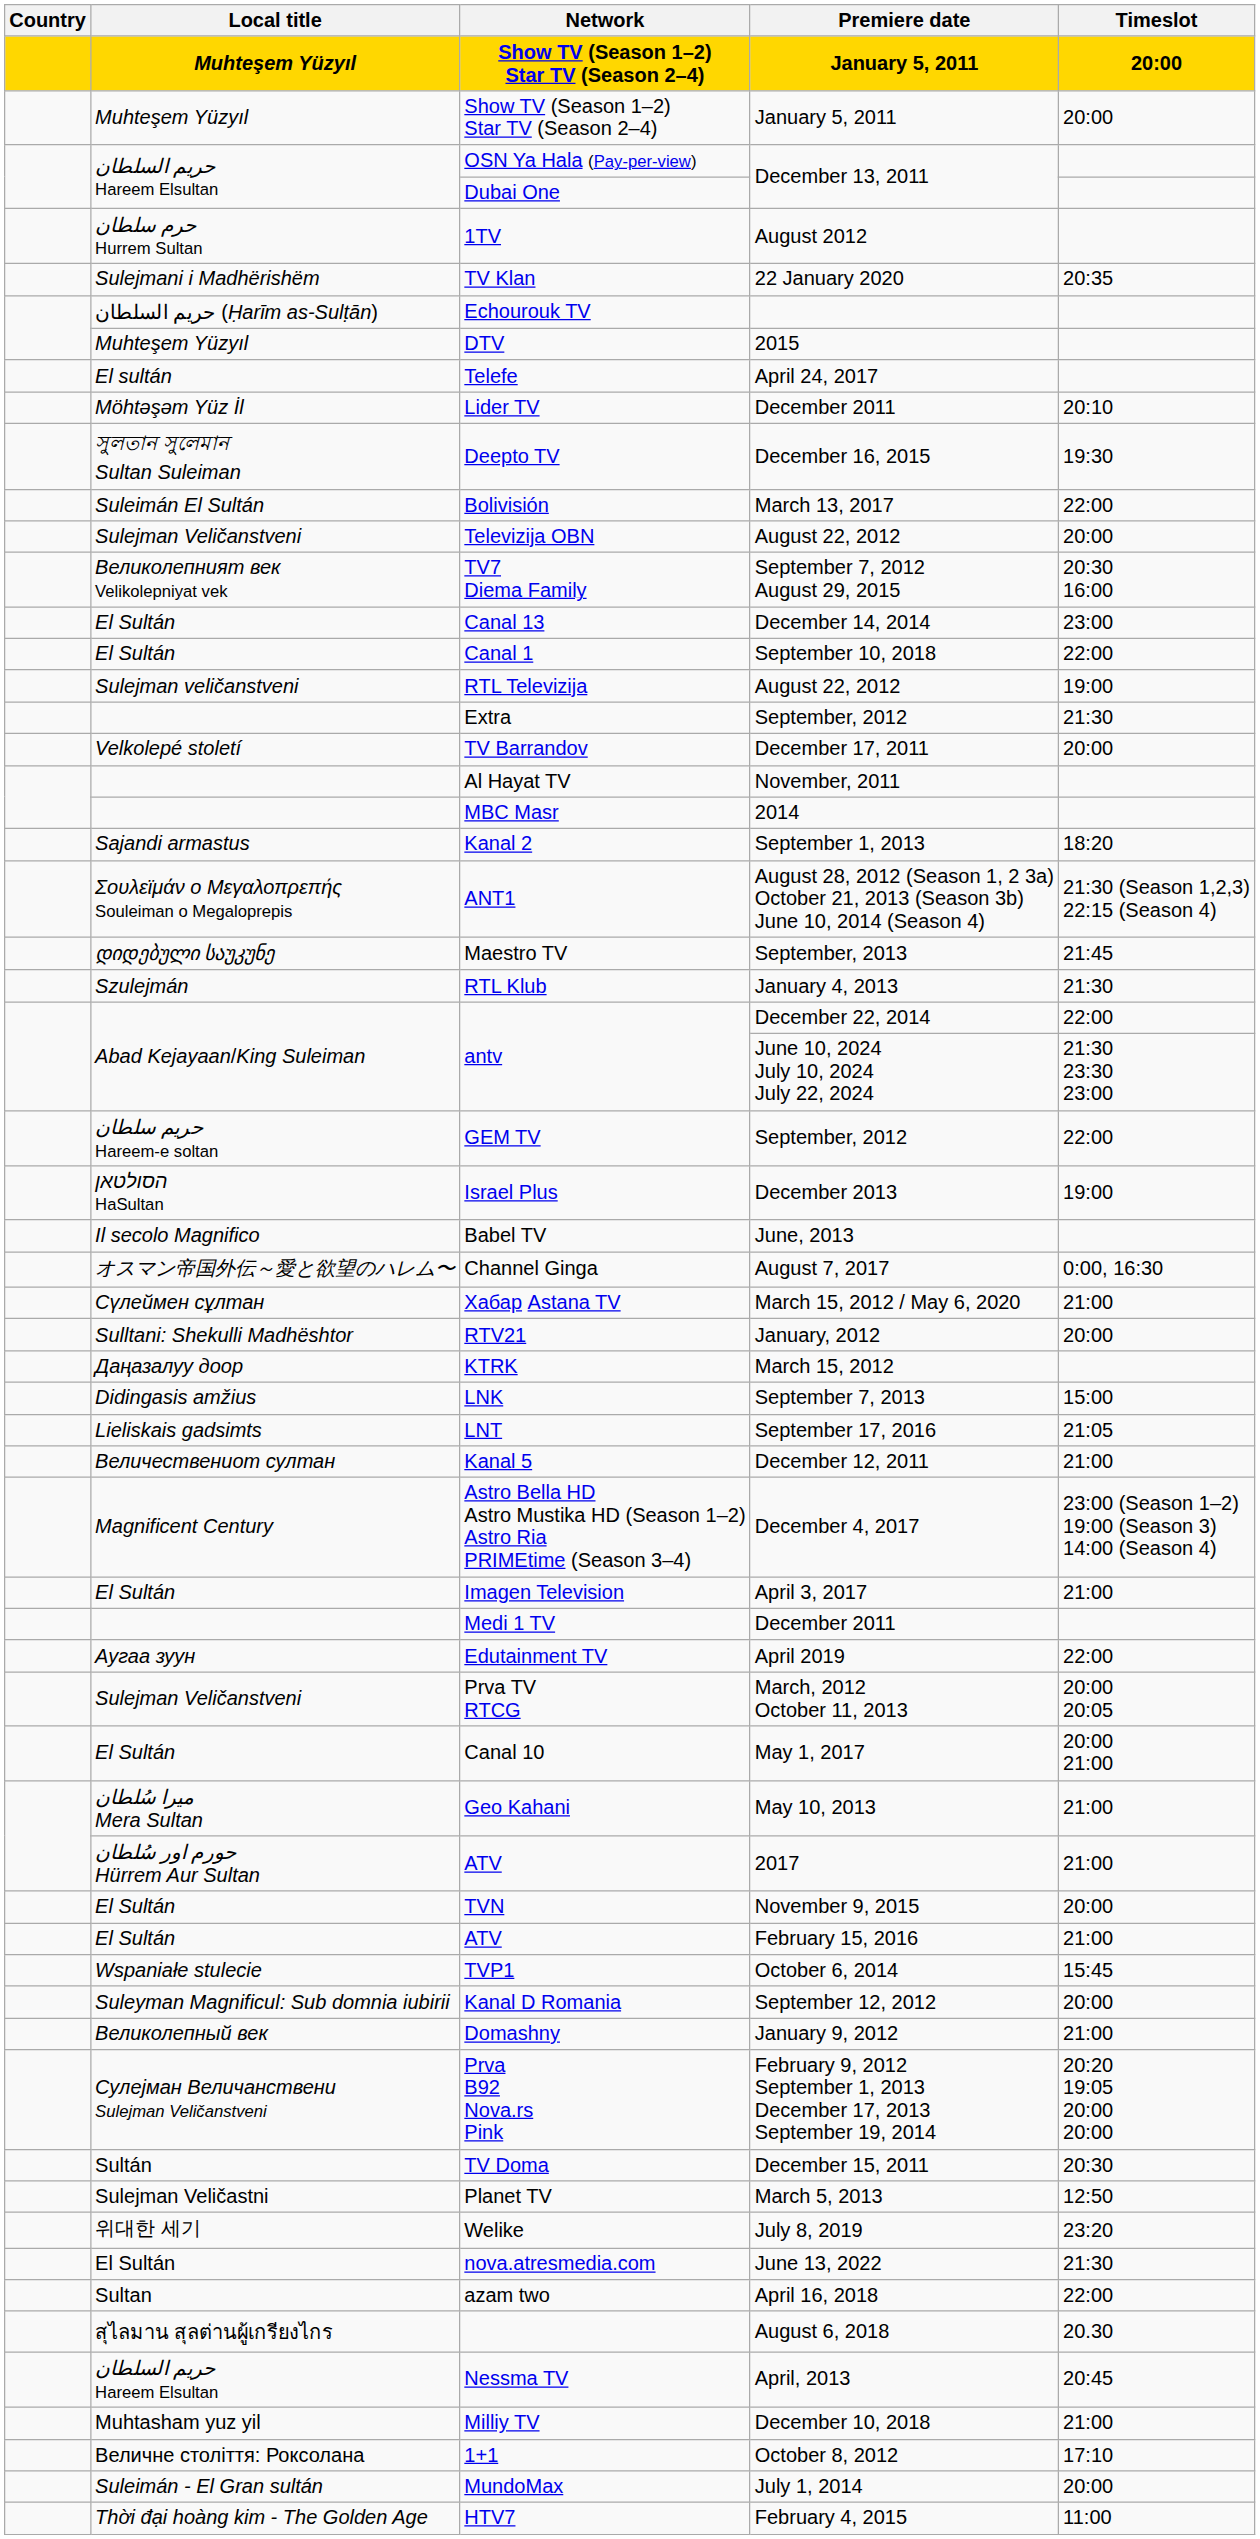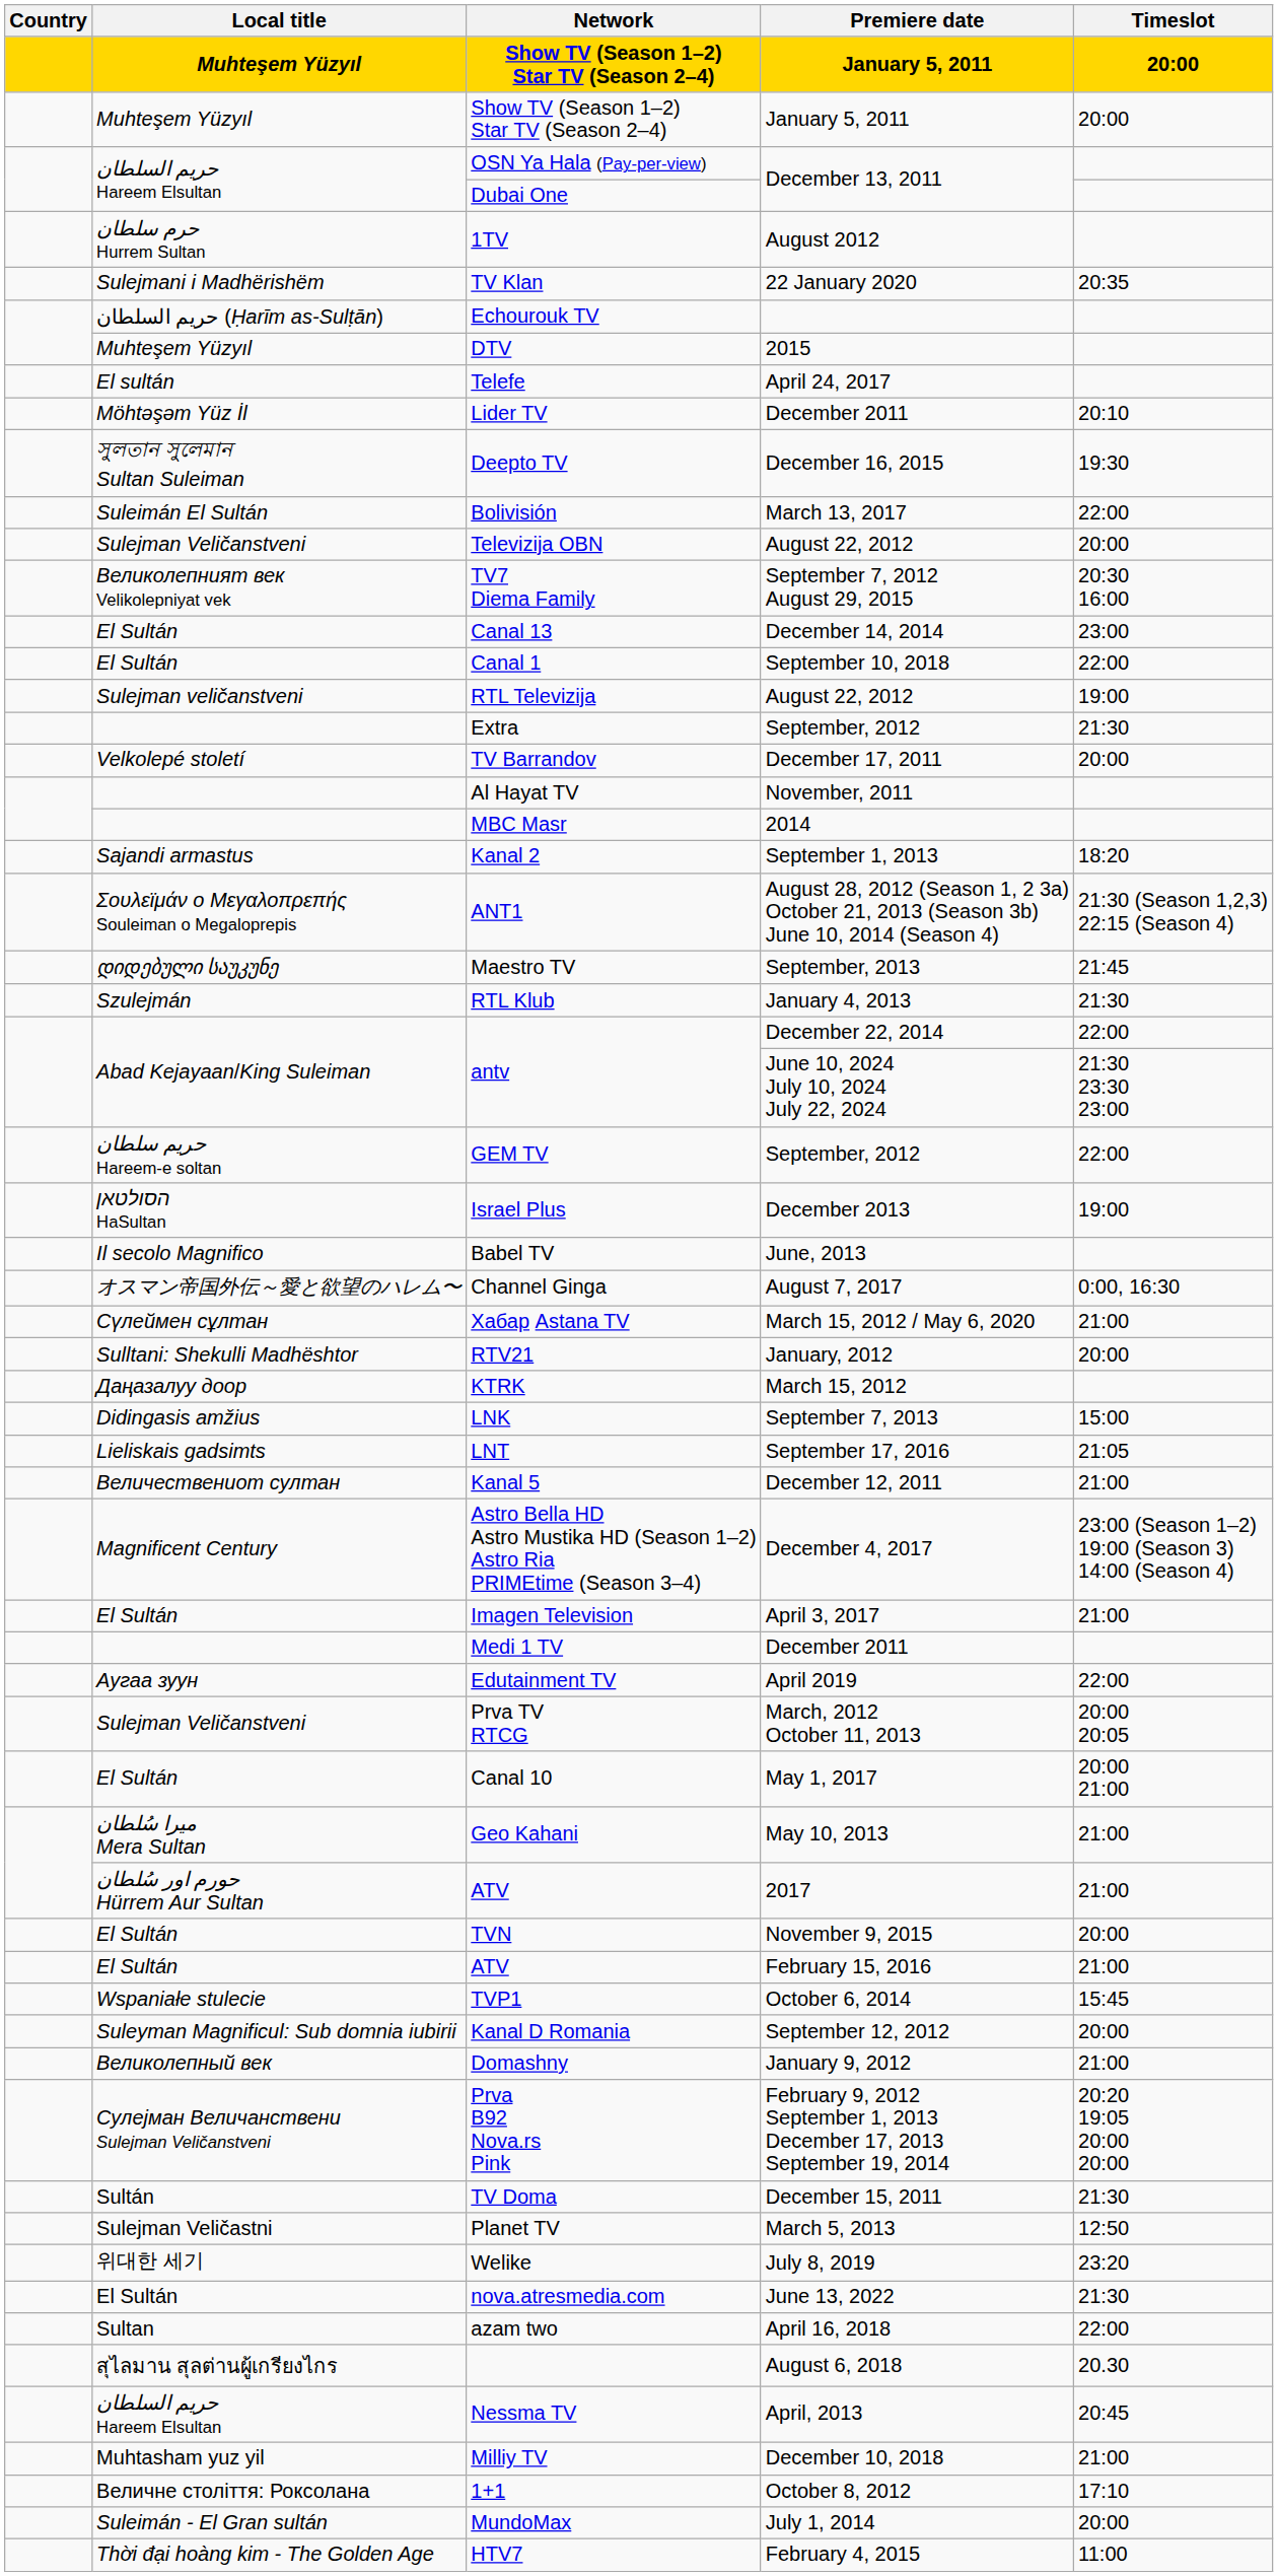 <table class="wikitable">
 <tr>
 <th>Country</th>
 <th>Local title</th>
 <th>Network</th>
 <th>Premiere date</th>
 <th>Timeslot</th>
 </tr>
 <tr>
 <th scope="col" style="background-color:gold;"></th>
 <th scope="col" style="background-color:gold;"><em>Muhteşem Yüzyıl</em></th>
 <th scope="col" style="background-color:gold;"><a href='#'>Show TV</a> (Season 1–2)<br><a href='#'>Star TV</a> (Season 2–4)</th>
 <th scope="col" style="background-color:gold;">January 5, 2011</th>
 <th scope="col" style="background-color:gold;">20:00</th>
 </tr>
 <tr>
 <td></td>
 <td><em>Muhteşem Yüzyıl</em></td>
 <td><a href='#'>Show TV</a> (Season 1–2)<br><a href='#'>Star TV</a> (Season 2–4)</td>
 <td>January 5, 2011</td>
 <td>20:00</td>
 </tr>
 <tr>
 <td rowspan=2></td>
 <td rowspan=2><em>حريم السلطان</em><br><small>Hareem Elsultan</small></td>
 <td><a href='#'>OSN Ya Hala</a> <small>(<a href='#'>Pay-per-view</a>)</small></td>
 <td rowspan=2>December 13, 2011</td>
 <td></td>
 </tr>
 <tr>
 <td><a href='#'>Dubai One</a></td>
 <td></td>
 </tr>
 <tr>
 <td></td>
 <td><em>حرم سلطان</em><br><small>Hurrem Sultan</small></td>
 <td><a href='#'>1TV</a></td>
 <td>August 2012</td>
 <td></td>
 </tr>
 <tr>
 <td></td>
 <td><em>Sulejmani i Madhërishëm</em></td>
 <td><a href='#'>TV Klan</a></td>
 <td>22 January 2020</td>
 <td>20:35</td>
 </tr>
 <tr>
 <td rowspan="2"></td>
 <td>حريم السلطان (<em>Ḥarīm as-Sulṭān</em>)</td>
 <td><a href='#'>Echourouk TV</a></td>
 <td></td>
 <td></td>
 </tr>
 <tr>
 <td><em>Muhteşem Yüzyıl</em></td>
 <td><a href='#'>DTV</a></td>
 <td>2015</td>
 <td></td>
 </tr>
 <tr>
 <td></td>
 <td><em>El sultán</em></td>
 <td><a href='#'>Telefe</a></td>
 <td>April 24, 2017</td>
 <td></td>
 </tr>
 <tr>
 <td></td>
 <td><em>Möhtəşəm Yüz İl</em></td>
 <td><a href='#'>Lider TV</a></td>
 <td>December 2011</td>
 <td>20:10</td>
 </tr>
 <tr>
 <td></td>
 <td><em>সুলতান সুলেমান<br>Sultan Suleiman</em></td>
 <td><a href='#'>Deepto TV</a></td>
 <td>December 16, 2015</td>
 <td>19:30</td>
 </tr>
 <tr>
 <td></td>
 <td><em>Suleimán El Sultán</em></td>
 <td><a href='#'>Bolivisión</a></td>
 <td>March 13, 2017</td>
 <td>22:00</td>
 </tr>
 <tr>
 <td></td>
 <td><em>Sulejman Veličanstveni</em></td>
 <td><a href='#'>Televizija OBN</a></td>
 <td>August 22, 2012</td>
 <td>20:00</td>
 </tr>
 <tr>
 <td></td>
 <td><em>Великолепният век</em><br><small>Velikolepniyat vek</small></td>
 <td><a href='#'>TV7</a><br><a href='#'>Diema Family</a></td>
 <td>September 7, 2012<br>August 29, 2015</td>
 <td>20:30<br>16:00</td>
 </tr>
 <tr>
 <td></td>
 <td><em>El Sultán</em></td>
 <td><a href='#'>Canal 13</a></td>
 <td>December 14, 2014</td>
 <td>23:00</td>
 </tr>
 <tr>
 <td></td>
 <td><em>El Sultán</em></td>
 <td><a href='#'>Canal 1</a></td>
 <td>September 10, 2018</td>
 <td>22:00</td>
 </tr>
 <tr>
 <td></td>
 <td><em>Sulejman veličanstveni</em></td>
 <td><a href='#'>RTL Televizija</a></td>
 <td>August 22, 2012</td>
 <td>19:00</td>
 </tr>
 <tr>
 <td></td>
 <td></td>
 <td>Extra</td>
 <td>September, 2012</td>
 <td>21:30</td>
 </tr>
 <tr>
 <td></td>
 <td><em>Velkolepé století</em></td>
 <td><a href='#'>TV Barrandov</a></td>
 <td>December 17, 2011</td>
 <td>20:00</td>
 </tr>
 <tr>
 <td rowspan=2></td>
 <td></td>
 <td>Al Hayat TV</td>
 <td>November, 2011</td>
 <td></td>
 </tr>
 <tr>
 <td></td>
 <td><a href='#'>MBC Masr</a></td>
 <td>2014</td>
 <td></td>
 </tr>
 <tr>
 <td></td>
 <td><em>Sajandi armastus</em></td>
 <td><a href='#'>Kanal 2</a></td>
 <td>September 1, 2013</td>
 <td>18:20</td>
 </tr>
 <tr>
 <td></td>
 <td><em>Σουλεϊμάν ο Μεγαλοπρεπής</em><br><small>Souleiman o Megaloprepis</small></td>
 <td><a href='#'>ANT1</a></td>
 <td>August 28, 2012 (Season 1, 2 3a)<br>October 21, 2013 (Season 3b)<br> June 10, 2014 (Season 4)</td>
 <td>21:30 (Season 1,2,3)<br>22:15 (Season 4)</td>
 </tr>
 <tr>
 <td></td>
 <td><em>დიდებული საუკუნე</em></td>
 <td>Maestro TV</td>
 <td>September, 2013</td>
 <td>21:45</td>
 </tr>
 <tr>
 <td></td>
 <td><em>Szulejmán</em></td>
 <td><a href='#'>RTL Klub</a></td>
 <td>January 4, 2013</td>
 <td>21:30</td>
 </tr>
 <tr>
 <td rowspan="2"></td>
 <td rowspan="2"><em>Abad Kejayaan</em>/<em>King Suleiman</em></td>
 <td rowspan="2"><a href='#'>antv</a></td>
 <td>December 22, 2014</td>
 <td>22:00</td>
 </tr>
 <tr>
 <td>June 10, 2024<br>July 10, 2024<br>July 22, 2024</td>
 <td>21:30<br>23:30<br>23:00</td>
 </tr>
 <tr>
 <td></td>
 <td><em>حريم سلطان</em><br><small>Hareem-e soltan</small></td>
 <td><a href='#'>GEM TV</a></td>
 <td>September, 2012</td>
 <td>22:00</td>
 </tr>
 <tr>
 <td></td>
 <td><em>הסולטאן</em><br><small>HaSultan</small></td>
 <td><a href='#'>Israel Plus</a></td>
 <td>December 2013</td>
 <td>19:00</td>
 </tr>
 <tr>
 <td></td>
 <td><em>Il secolo Magnifico</em></td>
 <td>Babel TV</td>
 <td>June, 2013</td>
 <td></td>
 </tr>
 <tr>
 <td></td>
 <td><em>オスマン帝国外伝～愛と欲望のハレム〜</em></td>
 <td>Channel Ginga</td>
 <td>August 7, 2017</td>
 <td>0:00, 16:30</td>
 </tr>
 <tr>
 <td></td>
 <td><em>Сүлеймен сұлтан</em></td>
 <td><a href='#'>Хабар</a> <a href='#'>Astana TV</a></td>
 <td>March 15, 2012 / May 6, 2020</td>
 <td>21:00</td>
 </tr>
 <tr>
 <td></td>
 <td><em>Sulltani: Shekulli Madhështor</em></td>
 <td><a href='#'>RTV21</a></td>
 <td>January, 2012</td>
 <td>20:00</td>
 </tr>
 <tr>
 <td></td>
 <td><em>Даңазалуу доор</em></td>
 <td><a href='#'>KTRK</a></td>
 <td>March 15, 2012</td>
 <td></td>
 </tr>
 <tr>
 <td></td>
 <td><em>Didingasis amžius</em></td>
 <td><a href='#'>LNK</a></td>
 <td>September 7, 2013</td>
 <td>15:00</td>
 </tr>
 <tr>
 <td></td>
 <td><em>Lieliskais gadsimts</em></td>
 <td><a href='#'>LNT</a></td>
 <td>September 17, 2016</td>
 <td>21:05</td>
 </tr>
 <tr>
 <td></td>
 <td><em>Величествениот султан</em></td>
 <td><a href='#'>Kanal 5</a></td>
 <td>December 12, 2011</td>
 <td>21:00</td>
 </tr>
 <tr>
 <td></td>
 <td><em>Magnificent Century</em></td>
 <td><a href='#'>Astro Bella HD</a><br>Astro Mustika HD (Season 1–2)<br><a href='#'>Astro Ria</a><br><a href='#'>PRIMEtime</a> (Season 3–4)</td>
 <td>December 4, 2017</td>
 <td>23:00 (Season 1–2)<br>19:00 (Season 3)<br>14:00 (Season 4)</td>
 </tr>
 <tr>
 <td></td>
 <td><em>El Sultán</em></td>
 <td><a href='#'>Imagen Television</a></td>
 <td>April 3, 2017</td>
 <td>21:00</td>
 </tr>
 <tr>
 <td></td>
 <td></td>
 <td><a href='#'>Medi 1 TV</a></td>
 <td>December 2011</td>
 <td></td>
 </tr>
 <tr>
 <td></td>
 <td><em>Аугаа зуун</em></td>
 <td><a href='#'>Edutainment TV</a></td>
 <td>April 2019</td>
 <td>22:00</td>
 </tr>
 <tr>
 <td></td>
 <td><em>Sulejman Veličanstveni</em></td>
 <td>Prva TV<br><a href='#'>RTCG</a></td>
 <td>March, 2012<br>October 11, 2013</td>
 <td>20:00 <br> 20:05</td>
 </tr>
 <tr>
 <td></td>
 <td><em>El Sultán</em></td>
 <td>Canal 10</td>
 <td>May 1, 2017</td>
 <td>20:00 <br> 21:00</td>
 </tr>
 <tr>
 <td rowspan="2"></td>
 <td><em>میرا سُلطان<br>Mera Sultan</em></td>
 <td><a href='#'>Geo Kahani</a></td>
 <td>May 10, 2013</td>
 <td>21:00</td>
 </tr>
 <tr>
 <td><em>حورم اور سُلطان<br>Hürrem Aur Sultan</em></td>
 <td><a href='#'>ATV</a></td>
 <td>2017</td>
 <td>21:00</td>
 </tr>
 <tr>
 <td></td>
 <td><em>El Sultán</em></td>
 <td><a href='#'>TVN</a></td>
 <td>November 9, 2015</td>
 <td>20:00</td>
 </tr>
 <tr>
 <td></td>
 <td><em>El Sultán</em></td>
 <td><a href='#'>ATV</a></td>
 <td>February 15, 2016</td>
 <td>21:00</td>
 </tr>
 <tr>
 <td></td>
 <td><em>Wspaniałe stulecie</em></td>
 <td><a href='#'>TVP1</a></td>
 <td>October 6, 2014</td>
 <td>15:45</td>
 </tr>
 <tr>
 <td></td>
 <td><em>Suleyman Magnificul: Sub domnia iubirii</em></td>
 <td><a href='#'>Kanal D Romania</a></td>
 <td>September 12, 2012</td>
 <td>20:00</td>
 </tr>
 <tr>
 <td></td>
 <td><em>Великолепный век</em></td>
 <td><a href='#'>Domashny</a></td>
 <td>January 9, 2012</td>
 <td>21:00</td>
 </tr>
 <tr>
 <td></td>
 <td><em>Сулејман Величанствени</em><br><small><em>Sulejman Veličanstveni</em></small></td>
 <td><a href='#'>Prva</a><br><a href='#'>B92</a><br><a href='#'>Nova.rs</a><br><a href='#'>Pink</a></td>
 <td>February 9, 2012<br>September 1, 2013<br>December 17, 2013<br>September 19, 2014</td>
 <td>20:20<br>19:05<br>20:00<br>20:00</td>
 </tr>
 <tr>
 <td></td>
 <td>Sultán</td>
 <td><a href='#'>TV Doma</a></td>
 <td>December 15, 2011</td>
-<td>20:30</td>
+<td>21:30</td>
 </tr>
 <tr>
 <td></td>
 <td>Sulejman Veličastni</td>
 <td>Planet TV</td>
 <td>March 5, 2013</td>
 <td>12:50</td>
 </tr>
 <tr>
 <td></td>
 <td>위대한 세기</td>
 <td>Welike</td>
 <td>July 8, 2019</td>
 <td>23:20</td>
 </tr>
 <tr>
 <td></td>
 <td>El Sultán</td>
 <td><a href='#'>nova.atresmedia.com</a></td>
 <td>June 13, 2022</td>
 <td>21:30</td>
 </tr>
 <tr>
 <td></td>
 <td>Sultan</td>
 <td Azam TV>azam two</td>
 <td>April 16, 2018</td>
 <td>22:00</td>
 </tr>
 <tr>
 <td></td>
 <td>สุไลมาน สุลต่านผู้เกรียงไกร</td>
 <td></td>
 <td>August 6, 2018</td>
 <td>20.30</td>
 </tr>
 <tr>
 <td></td>
 <td><em>حريم السلطان</em><br><small>Hareem Elsultan</small></td>
 <td><a href='#'>Nessma TV</a></td>
 <td>April, 2013</td>
 <td>20:45</td>
 </tr>
 <tr>
 <td></td>
 <td>Muhtasham yuz yil</td>
 <td><a href='#'>Milliy TV</a></td>
 <td>December 10, 2018</td>
 <td>21:00</td>
 </tr>
 <tr>
 <td></td>
 <td>Величне століття: Роксолана</td>
 <td><a href='#'>1+1</a></td>
 <td>October 8, 2012</td>
 <td>17:10</td>
 </tr>
 <tr>
 <td></td>
 <td><em>Suleimán - El Gran sultán</em></td>
 <td><a href='#'>MundoMax</a></td>
 <td>July 1, 2014</td>
 <td>20:00</td>
 </tr>
 <tr>
 <td></td>
 <td><em>Thời đại hoàng kim - The Golden Age</em></td>
 <td><a href='#'>HTV7</a></td>
 <td>February 4, 2015</td>
 <td>11:00</td>
 </tr>
 </table>
